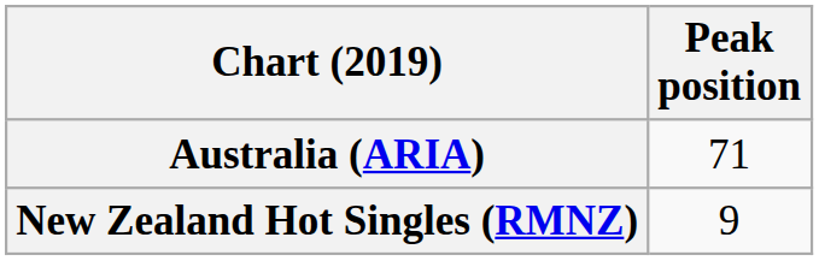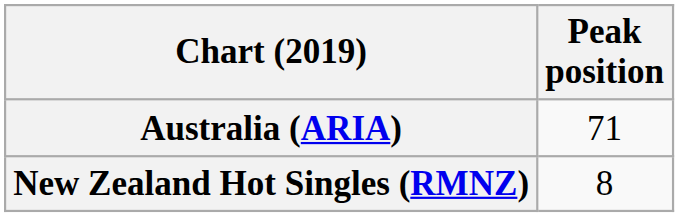 <table class="wikitable sortable plainrowheaders" style="text-align:center">
 <tr>
 <th scope="col">Chart (2019)</th>
 <th scope="col">Peak<br>position</th>
 </tr>
 <tr>
 <th scope="row">Australia (<a href='#'>ARIA</a>)</th>
 <td>71</td>
 </tr>
 <tr>
 <th scope="row">New Zealand Hot Singles (<a href='#'>RMNZ</a>)</th>
-<td>9</td>
+<td>8</td>
 </tr>
 </table>
